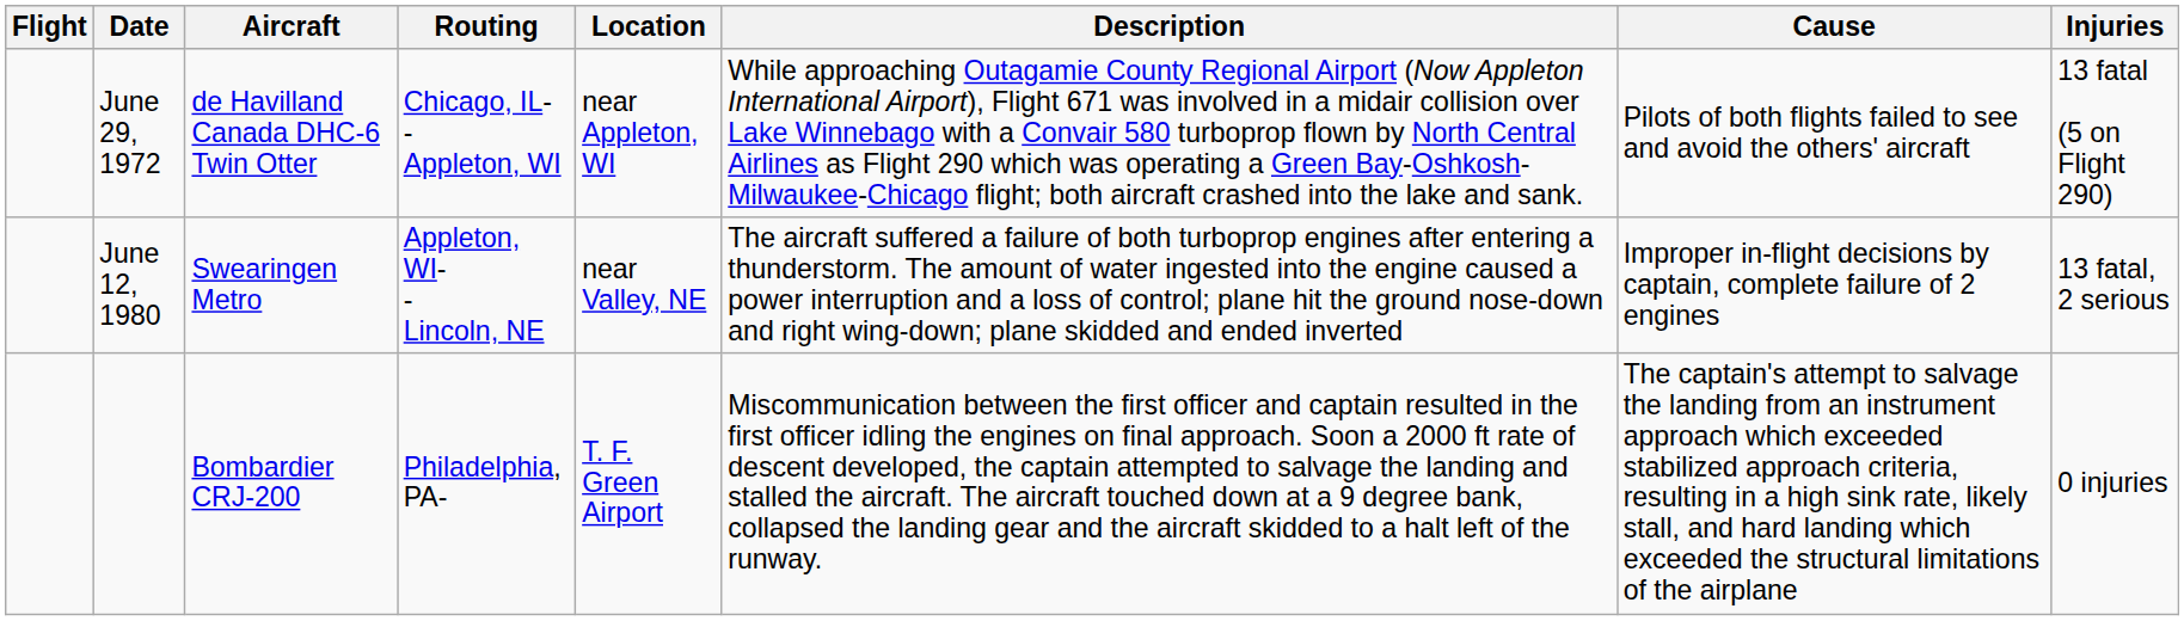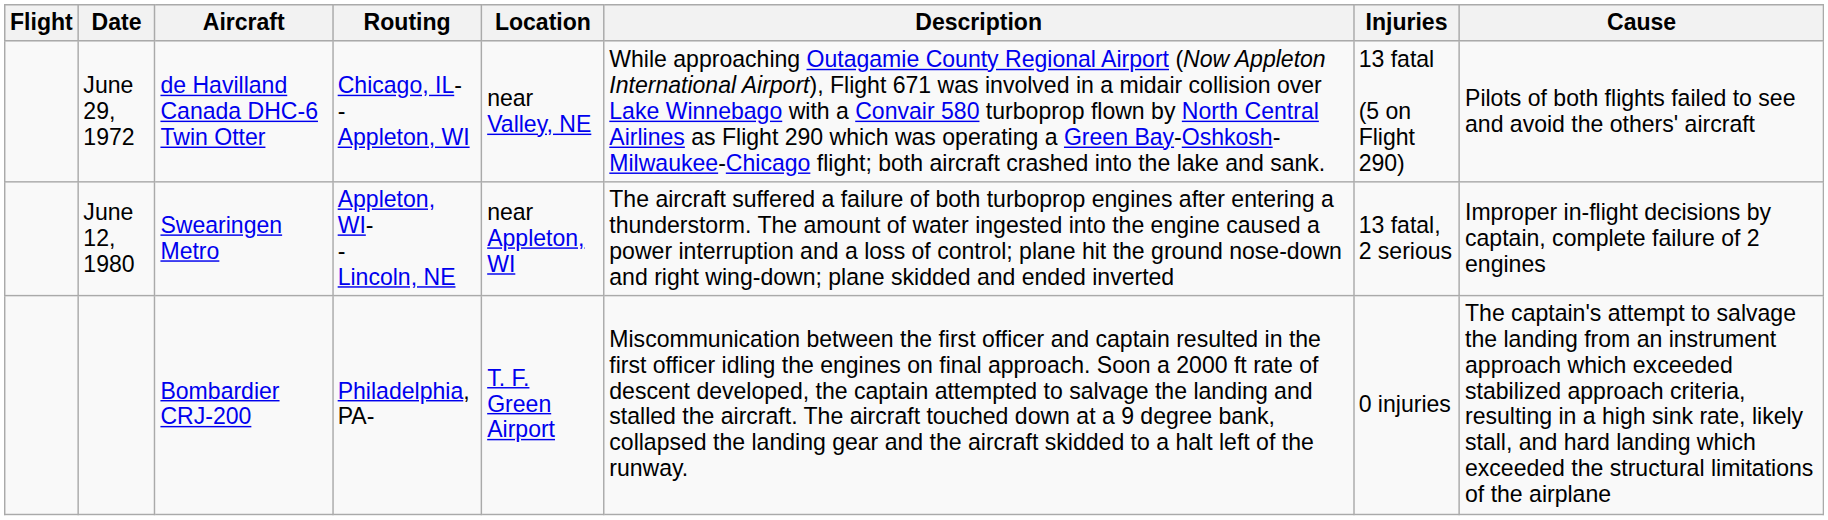 <table class="wikitable sortable" style="margin:1em auto;">
 <tr style="background:lightgrey;">
 <th>Flight</th>
 <th>Date</th>
 <th>Aircraft</th>
 <th>Routing</th>
 <th>Location</th>
 <th>Description</th>
+<th>Injuries</th>
 <th style="width: 20%;">Cause</th>
-<th>Injuries</th>
 </tr>
 <tr>
 <td></td>
 <td>June 29, 1972</td>
 <td><a href='#'>de Havilland Canada DHC-6 Twin Otter</a></td>
 <td><a href='#'>Chicago, IL</a>-<br>-<br><a href='#'>Appleton, WI</a></td>
-<td>near <a href='#'>Appleton, WI</a></td>
+<td>near <a href='#'>Valley, NE</a></td>
 <td>While approaching <a href='#'>Outagamie County Regional Airport</a> (<em>Now Appleton International Airport</em>), Flight 671 was involved in a midair collision over <a href='#'>Lake Winnebago</a> with a <a href='#'>Convair 580</a> turboprop flown by <a href='#'>North Central Airlines</a> as Flight 290 which was operating a <a href='#'>Green Bay</a>-<a href='#'>Oshkosh</a>-<a href='#'>Milwaukee</a>-<a href='#'>Chicago</a> flight; both aircraft crashed into the lake and sank.</td>
+<td>13 fatal<br><br>(5 on Flight 290)</td>
 <td>Pilots of both flights failed to see and avoid the others' aircraft</td>
-<td>13 fatal<br><br>(5 on Flight 290)</td>
 </tr>
 <tr>
 <td><br></td>
 <td>June 12, 1980</td>
 <td><a href='#'>Swearingen Metro</a></td>
 <td><a href='#'>Appleton, WI</a>-<br>-<br><a href='#'>Lincoln, NE</a></td>
-<td>near <a href='#'>Valley, NE</a></td>
+<td>near <a href='#'>Appleton, WI</a></td>
 <td>The aircraft suffered a failure of both turboprop engines after entering a thunderstorm. The amount of water ingested into the engine caused a power interruption and a loss of control; plane hit the ground nose-down and right wing-down; plane skidded and ended inverted</td>
+<td>13 fatal,<br>2 serious</td>
 <td>Improper in-flight decisions by captain, complete failure of 2 engines</td>
-<td>13 fatal,<br>2 serious</td>
 </tr>
 <tr>
 <td><br></td>
 <td></td>
 <td><a href='#'>Bombardier CRJ-200</a></td>
 <td><a href='#'>Philadelphia</a>, PA-<br></td>
 <td><a href='#'>T. F. Green Airport</a></td>
 <td>Miscommunication between the first officer and captain resulted in the first officer idling the engines on final approach. Soon a 2000 ft rate of descent developed, the captain attempted to salvage the landing and stalled the aircraft. The aircraft touched down at a 9 degree bank, collapsed the landing gear and the aircraft skidded to a halt left of the runway.</td>
+<td>0 injuries</td>
 <td>The captain's attempt to salvage the landing from an instrument approach which exceeded stabilized approach criteria, resulting in a high sink rate, likely stall, and hard landing which exceeded the structural limitations of the airplane</td>
-<td>0 injuries</td>
 </tr>
 </table>
